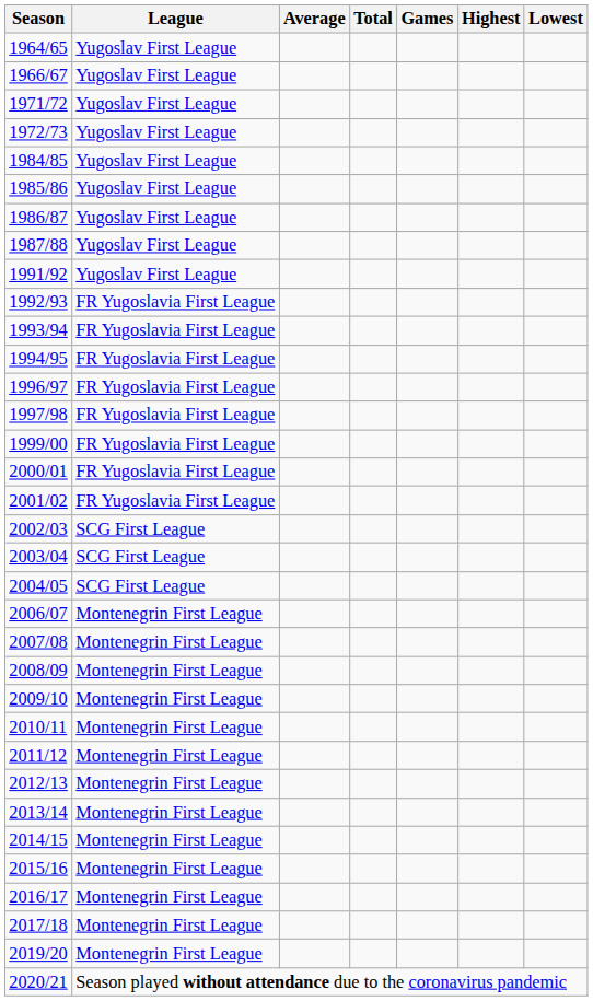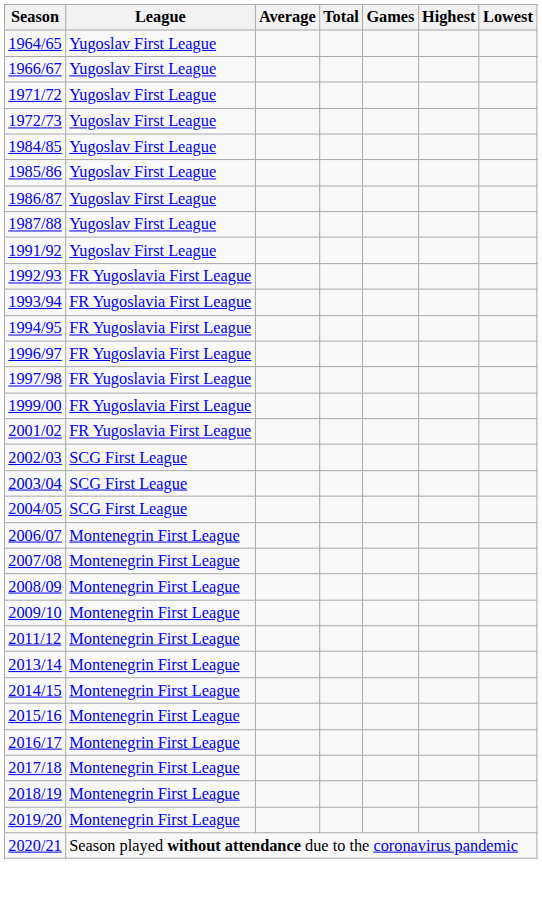 <table class="wikitable">
 <tr>
 <th><strong>Season</strong></th>
 <th><strong>League</strong></th>
 <th><strong>Average</strong></th>
 <th><strong>Total</strong></th>
 <th><strong>Games</strong></th>
 <th><strong>Highest</strong></th>
 <th><strong>Lowest</strong></th>
 </tr>
 <tr>
 <td><a href='#'>1964/65</a></td>
 <td><a href='#'>Yugoslav First League</a></td>
 <td></td>
 <td></td>
 <td></td>
 <td></td>
 <td></td>
 </tr>
 <tr>
 <td><a href='#'>1966/67</a></td>
 <td><a href='#'>Yugoslav First League</a></td>
 <td></td>
 <td></td>
 <td></td>
 <td></td>
 <td></td>
 </tr>
 <tr>
 <td><a href='#'>1971/72</a></td>
 <td><a href='#'>Yugoslav First League</a></td>
 <td></td>
 <td></td>
 <td></td>
 <td></td>
 <td></td>
 </tr>
 <tr>
 <td><a href='#'>1972/73</a></td>
 <td><a href='#'>Yugoslav First League</a></td>
 <td></td>
 <td></td>
 <td></td>
 <td></td>
 <td></td>
 </tr>
 <tr>
 <td><a href='#'>1984/85</a></td>
 <td><a href='#'>Yugoslav First League</a></td>
 <td></td>
 <td></td>
 <td></td>
 <td></td>
 <td></td>
 </tr>
 <tr>
 <td><a href='#'>1985/86</a></td>
 <td><a href='#'>Yugoslav First League</a></td>
 <td></td>
 <td></td>
 <td></td>
 <td></td>
 <td></td>
 </tr>
 <tr>
 <td><a href='#'>1986/87</a></td>
 <td><a href='#'>Yugoslav First League</a></td>
 <td></td>
 <td></td>
 <td></td>
 <td></td>
 <td></td>
 </tr>
 <tr>
 <td><a href='#'>1987/88</a></td>
 <td><a href='#'>Yugoslav First League</a></td>
 <td></td>
 <td></td>
 <td></td>
 <td></td>
 <td></td>
 </tr>
 <tr>
 <td><a href='#'>1991/92</a></td>
 <td><a href='#'>Yugoslav First League</a></td>
 <td></td>
 <td></td>
 <td></td>
 <td></td>
 <td></td>
 </tr>
 <tr>
 <td><a href='#'>1992/93</a></td>
 <td><a href='#'>FR Yugoslavia First League</a></td>
 <td></td>
 <td></td>
 <td></td>
 <td></td>
 <td></td>
 </tr>
 <tr>
 <td><a href='#'>1993/94</a></td>
 <td><a href='#'>FR Yugoslavia First League</a></td>
 <td></td>
 <td></td>
 <td></td>
 <td></td>
 <td></td>
 </tr>
 <tr>
 <td><a href='#'>1994/95</a></td>
 <td><a href='#'>FR Yugoslavia First League</a></td>
 <td></td>
 <td></td>
 <td></td>
 <td></td>
 <td></td>
 </tr>
 <tr>
 <td><a href='#'>1996/97</a></td>
 <td><a href='#'>FR Yugoslavia First League</a></td>
 <td></td>
 <td></td>
 <td></td>
 <td></td>
 <td></td>
 </tr>
 <tr>
 <td><a href='#'>1997/98</a></td>
 <td><a href='#'>FR Yugoslavia First League</a></td>
 <td></td>
 <td></td>
 <td></td>
 <td></td>
 <td></td>
 </tr>
 <tr>
 <td><a href='#'>1999/00</a></td>
 <td><a href='#'>FR Yugoslavia First League</a></td>
 <td></td>
 <td></td>
 <td></td>
 <td></td>
 <td></td>
 </tr>
 <tr>
-<td><a href='#'>2000/01</a></td>
-<td><a href='#'>FR Yugoslavia First League</a></td>
-<td></td>
-<td></td>
-<td></td>
-<td></td>
-<td></td>
-</tr>
-<tr>
 <td><a href='#'>2001/02</a></td>
 <td><a href='#'>FR Yugoslavia First League</a></td>
 <td></td>
 <td></td>
 <td></td>
 <td></td>
 <td></td>
 </tr>
 <tr>
 <td><a href='#'>2002/03</a></td>
 <td><a href='#'>SCG First League</a></td>
 <td></td>
 <td></td>
 <td></td>
 <td></td>
 <td></td>
 </tr>
 <tr>
 <td><a href='#'>2003/04</a></td>
 <td><a href='#'>SCG First League</a></td>
 <td></td>
 <td></td>
 <td></td>
 <td></td>
 <td></td>
 </tr>
 <tr>
 <td><a href='#'>2004/05</a></td>
 <td><a href='#'>SCG First League</a></td>
 <td></td>
 <td></td>
 <td></td>
 <td></td>
 <td></td>
 </tr>
 <tr>
 <td><a href='#'>2006/07</a></td>
 <td><a href='#'>Montenegrin First League</a></td>
 <td></td>
 <td></td>
 <td></td>
 <td></td>
 <td></td>
 </tr>
 <tr>
 <td><a href='#'>2007/08</a></td>
 <td><a href='#'>Montenegrin First League</a></td>
 <td></td>
 <td></td>
 <td></td>
 <td></td>
 <td></td>
 </tr>
 <tr>
 <td><a href='#'>2008/09</a></td>
 <td><a href='#'>Montenegrin First League</a></td>
 <td></td>
 <td></td>
 <td></td>
 <td></td>
 <td></td>
 </tr>
 <tr>
 <td><a href='#'>2009/10</a></td>
 <td><a href='#'>Montenegrin First League</a></td>
 <td></td>
 <td></td>
 <td></td>
 <td></td>
 <td></td>
 </tr>
 <tr>
-<td><a href='#'>2010/11</a></td>
-<td><a href='#'>Montenegrin First League</a></td>
-<td></td>
-<td></td>
-<td></td>
-<td></td>
-<td></td>
-</tr>
-<tr>
 <td><a href='#'>2011/12</a></td>
-<td><a href='#'>Montenegrin First League</a></td>
-<td></td>
-<td></td>
-<td></td>
-<td></td>
-<td></td>
-</tr>
-<tr>
-<td><a href='#'>2012/13</a></td>
 <td><a href='#'>Montenegrin First League</a></td>
 <td></td>
 <td></td>
 <td></td>
 <td></td>
 <td></td>
 </tr>
 <tr>
 <td><a href='#'>2013/14</a></td>
 <td><a href='#'>Montenegrin First League</a></td>
 <td></td>
 <td></td>
 <td></td>
 <td></td>
 <td></td>
 </tr>
 <tr>
 <td><a href='#'>2014/15</a></td>
 <td><a href='#'>Montenegrin First League</a></td>
 <td></td>
 <td></td>
 <td></td>
 <td></td>
 <td></td>
 </tr>
 <tr>
 <td><a href='#'>2015/16</a></td>
 <td><a href='#'>Montenegrin First League</a></td>
 <td></td>
 <td></td>
 <td></td>
 <td></td>
 <td></td>
 </tr>
 <tr>
 <td><a href='#'>2016/17</a></td>
 <td><a href='#'>Montenegrin First League</a></td>
 <td></td>
 <td></td>
 <td></td>
 <td></td>
 <td></td>
 </tr>
 <tr>
 <td><a href='#'>2017/18</a></td>
 <td><a href='#'>Montenegrin First League</a></td>
 <td></td>
 <td></td>
 <td></td>
 <td></td>
 <td></td>
 </tr>
 <tr>
+<td><a href='#'>2018/19</a></td>
+<td><a href='#'>Montenegrin First League</a></td>
+<td></td>
+<td></td>
+<td></td>
+<td></td>
+<td></td>
+</tr>
+<tr>
 <td><a href='#'>2019/20</a></td>
 <td><a href='#'>Montenegrin First League</a></td>
 <td></td>
 <td></td>
 <td></td>
 <td></td>
 <td></td>
 </tr>
 <tr>
 <td><a href='#'>2020/21</a></td>
 <td colspan=6>Season played <strong>without attendance</strong> due to the <a href='#'>coronavirus pandemic</a></td>
 </tr>
 </table>
